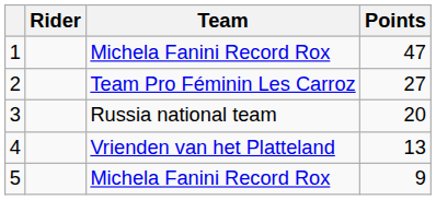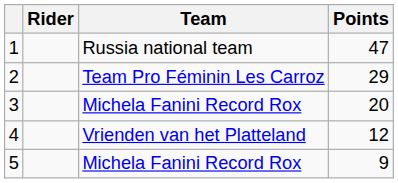 <table class="wikitable">
 <tr>
 <th></th>
 <th>Rider</th>
 <th>Team</th>
 <th>Points</th>
 </tr>
 <tr>
 <td>1</td>
 <td></td>
-<td><a href='#'>Michela Fanini Record Rox</a></td>
+<td>Russia national team</td>
 <td align="right">47</td>
 </tr>
 <tr>
 <td>2</td>
 <td></td>
 <td><a href='#'>Team Pro Féminin Les Carroz</a></td>
-<td align="right">27</td>
+<td align="right">29</td>
 </tr>
 <tr>
 <td>3</td>
 <td></td>
-<td>Russia national team</td>
+<td><a href='#'>Michela Fanini Record Rox</a></td>
 <td align="right">20</td>
 </tr>
 <tr>
 <td>4</td>
 <td></td>
 <td><a href='#'>Vrienden van het Platteland</a></td>
-<td align="right">13</td>
+<td align="right">12</td>
 </tr>
 <tr>
 <td>5</td>
 <td></td>
 <td><a href='#'>Michela Fanini Record Rox</a></td>
 <td align="right">9</td>
 </tr>
 </table>
